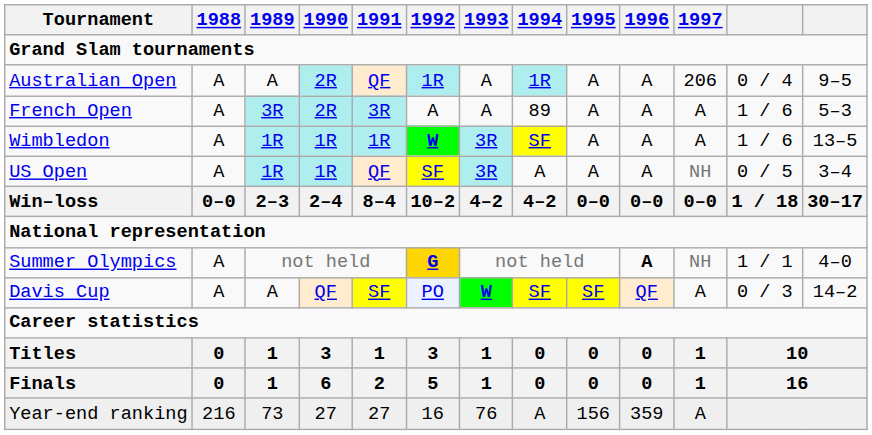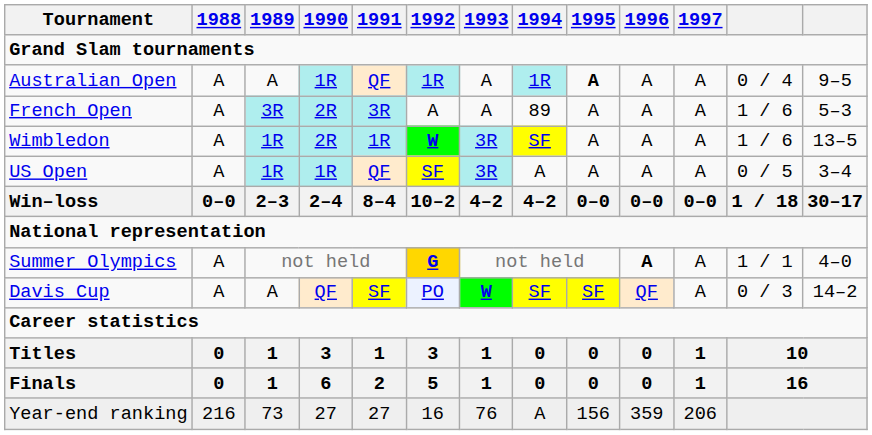 <table class=wikitable style=text-align:center>
 <tr>
 <th>Tournament</th>
 <th><a href='#'>1988</a></th>
 <th><a href='#'>1989</a></th>
 <th><a href='#'>1990</a></th>
 <th><a href='#'>1991</a></th>
 <th><a href='#'>1992</a></th>
 <th><a href='#'>1993</a></th>
 <th><a href='#'>1994</a></th>
 <th><a href='#'>1995</a></th>
 <th><a href='#'>1996</a></th>
 <th><a href='#'>1997</a></th>
 <th></th>
 <th></th>
 </tr>
 <tr>
 <td colspan=13 align=left><strong>Grand Slam tournaments</strong></td>
 </tr>
 <tr>
 <td align=left><a href='#'>Australian Open</a></td>
 <td>A</td>
 <td>A</td>
-<td bgcolor=afeeee><a href='#'>2R</a></td>
+<td bgcolor=afeeee><a href='#'>1R</a></td>
 <td bgcolor=ffebcd><a href='#'>QF</a></td>
 <td bgcolor=afeeee><a href='#'>1R</a></td>
 <td>A</td>
 <td bgcolor=afeeee><a href='#'>1R</a></td>
+<td><strong>A</strong></td>
 <td>A</td>
 <td>A</td>
-<td>206</td>
 <td>0 / 4</td>
 <td>9–5</td>
 </tr>
 <tr>
 <td align=left><a href='#'>French Open</a></td>
 <td>A</td>
 <td bgcolor=afeeee><a href='#'>3R</a></td>
 <td bgcolor=afeeee><a href='#'>2R</a></td>
 <td bgcolor=afeeee><a href='#'>3R</a></td>
 <td>A</td>
 <td>A</td>
 <td>89</td>
 <td>A</td>
 <td>A</td>
 <td>A</td>
 <td>1 / 6</td>
 <td>5–3</td>
 </tr>
 <tr>
 <td align=left><a href='#'>Wimbledon</a></td>
 <td>A</td>
 <td bgcolor=afeeee><a href='#'>1R</a></td>
-<td bgcolor=afeeee><a href='#'>1R</a></td>
+<td bgcolor=afeeee><a href='#'>2R</a></td>
 <td bgcolor=afeeee><a href='#'>1R</a></td>
 <td bgcolor=lime><strong><a href='#'>W</a></strong></td>
 <td bgcolor=afeeee><a href='#'>3R</a></td>
 <td bgcolor=yellow><a href='#'>SF</a></td>
 <td>A</td>
 <td>A</td>
 <td>A</td>
 <td>1 / 6</td>
 <td>13–5</td>
 </tr>
 <tr>
 <td align=left><a href='#'>US Open</a></td>
 <td>A</td>
 <td bgcolor=afeeee><a href='#'>1R</a></td>
 <td bgcolor=afeeee><a href='#'>1R</a></td>
 <td bgcolor=ffebcd><a href='#'>QF</a></td>
 <td bgcolor=yellow><a href='#'>SF</a></td>
 <td bgcolor=afeeee><a href='#'>3R</a></td>
 <td>A</td>
 <td>A</td>
 <td>A</td>
-<td style=color:#767676>NH</td>
+<td>A</td>
 <td>0 / 5</td>
 <td>3–4</td>
 </tr>
 <tr>
 <th style=text-align:left>Win–loss</th>
 <th>0–0</th>
 <th>2–3</th>
 <th>2–4</th>
 <th>8–4</th>
 <th>10–2</th>
 <th>4–2</th>
 <th>4–2</th>
 <th>0–0</th>
 <th>0–0</th>
 <th>0–0</th>
 <th>1 / 18</th>
 <th>30–17</th>
 </tr>
 <tr>
 <td colspan=13 align=left><strong>National representation </strong></td>
 </tr>
 <tr>
 <td align=left><a href='#'>Summer Olympics</a></td>
 <td>A</td>
 <td colspan=3 style=color:#767676>not held</td>
 <td bgcolor=gold><strong><a href='#'>G</a></strong></td>
 <td colspan=3 style=color:#767676>not held</td>
 <td><strong>A</strong></td>
-<td style=color:#767676>NH</td>
+<td>A</td>
 <td>1 / 1</td>
 <td>4–0</td>
 </tr>
 <tr>
 <td align=left><a href='#'>Davis Cup</a></td>
 <td>A</td>
 <td>A</td>
 <td bgcolor=ffebcd><a href='#'>QF</a></td>
 <td bgcolor=yellow><a href='#'>SF</a></td>
 <td bgcolor=ecf2ff><a href='#'>PO</a></td>
 <td bgcolor=lime><strong><a href='#'>W</a></strong></td>
 <td bgcolor=yellow><a href='#'>SF</a></td>
 <td bgcolor=yellow><a href='#'>SF</a></td>
 <td bgcolor=ffebcd><a href='#'>QF</a></td>
 <td>A</td>
 <td>0 / 3</td>
 <td>14–2</td>
 </tr>
 <tr>
 <td colspan=13 align=left><strong>Career statistics</strong></td>
 </tr>
 <tr>
 <th style=text-align:left>Titles</th>
 <th>0</th>
 <th>1</th>
 <th>3</th>
 <th>1</th>
 <th>3</th>
 <th>1</th>
 <th>0</th>
 <th>0</th>
 <th>0</th>
 <th>1</th>
 <th colspan=2>10</th>
 </tr>
 <tr>
 <th style=text-align:left>Finals</th>
 <th>0</th>
 <th>1</th>
 <th>6</th>
 <th>2</th>
 <th>5</th>
 <th>1</th>
 <th>0</th>
 <th>0</th>
 <th>0</th>
 <th>1</th>
 <th colspan=2>16</th>
 </tr>
 <tr bgcolor=efefef>
 <td align=left>Year-end ranking</td>
 <td>216</td>
 <td>73</td>
 <td>27</td>
 <td>27</td>
 <td>16</td>
 <td>76</td>
 <td>A</td>
 <td>156</td>
 <td>359</td>
-<td>A</td>
+<td>206</td>
 <td colspan=2></td>
 </tr>
 </table>
